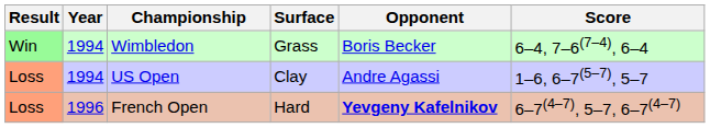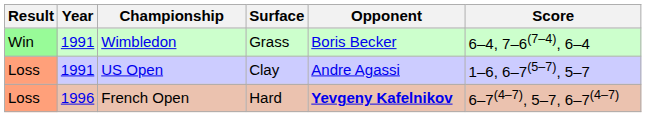 <table class="sortable wikitable">
 <tr>
 <th style="width:40px">Result</th>
 <th style="width:35px">Year</th>
 <th style="width:150px">Championship</th>
 <th style="width:50px">Surface</th>
 <th style="width:160px">Opponent</th>
 <th style="width:180px" class="unsortable">Score</th>
 </tr>
 <tr style="background:#ccffcc;">
 <td style="background:#98fb98;">Win</td>
-<td><a href='#'>1994</a></td>
+<td><a href='#'>1991</a></td>
 <td><a href='#'>Wimbledon</a></td>
 <td>Grass</td>
 <td> <a href='#'>Boris Becker</a></td>
 <td>6–4, 7–6<sup>(7–4)</sup>, 6–4</td>
 </tr>
 <tr style="background:#ccccff;">
 <td style="background:#ffa07a;">Loss</td>
-<td><a href='#'>1994</a></td>
+<td><a href='#'>1991</a></td>
 <td><a href='#'>US Open</a></td>
 <td>Clay</td>
 <td> <a href='#'>Andre Agassi</a></td>
 <td>1–6, 6–7<sup>(5–7)</sup>, 5–7</td>
 </tr>
 <tr style="background:#ebc2af;">
 <td style="background:#ffa07a;">Loss</td>
 <td><a href='#'>1996</a></td>
 <td>French Open</td>
 <td>Hard</td>
 <td><strong> <a href='#'>Yevgeny Kafelnikov</a></strong></td>
 <td>6–7<sup>(4–7)</sup>, 5–7, 6–7<sup>(4–7)</sup></td>
 </tr>
 </table>
